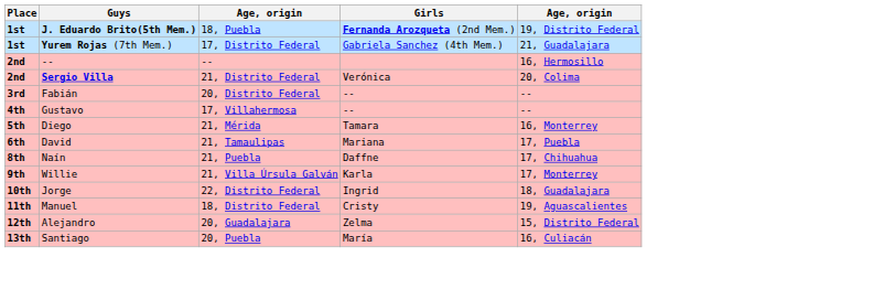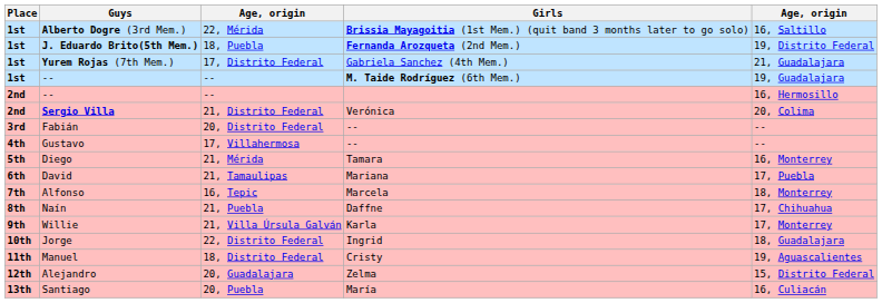 <table class="wikitable">
 <tr>
 <th>Place</th>
 <th>Guys</th>
 <th>Age, origin</th>
 <th>Girls</th>
 <th>Age, origin</th>
+</tr>
+<tr style="background-color: #BFE4FF">
+<td><strong>1st</strong></td>
+<td><strong>Alberto Dogre</strong> (3rd Mem.)</td>
+<td>22, <a href='#'>Mérida</a></td>
+<td><strong><a href='#'>Brissia Mayagoitia</a></strong> (1st Mem.) (quit band 3 months later to go solo)</td>
+<td>16, <a href='#'>Saltillo</a></td>
 </tr>
 <tr style="background-color: #BFE4FF">
 <td><strong>1st</strong></td>
 <td><strong>J. Eduardo Brito(5th Mem.)</strong></td>
 <td>18, <a href='#'>Puebla</a></td>
 <td><strong><a href='#'>Fernanda Arozqueta</a></strong> (2nd Mem.)</td>
 <td>19, <a href='#'>Distrito Federal</a></td>
 </tr>
 <tr style="background-color: #BFE4FF">
 <td><strong>1st</strong></td>
 <td><strong>Yurem Rojas</strong> (7th Mem.)</td>
 <td>17, <a href='#'>Distrito Federal</a></td>
 <td><a href='#'>Gabriela Sanchez</a> (4th Mem.)</td>
 <td>21, <a href='#'>Guadalajara</a></td>
+</tr>
+<tr style="background-color: #BFE4FF">
+<td><strong>1st</strong></td>
+<td>--</td>
+<td>--</td>
+<td><strong>M. Taide Rodríguez</strong> (6th Mem.)</td>
+<td>19, <a href='#'>Guadalajara</a></td>
 </tr>
 <tr style="background:#FFBFBF">
 <td><strong>2nd</strong></td>
 <td>--</td>
 <td>--</td>
 <td><strong></strong></td>
 <td>16, <a href='#'>Hermosillo</a></td>
 </tr>
 <tr style="background:#FFBFBF">
 <td><strong>2nd</strong></td>
 <td><strong><a href='#'>Sergio Villa</a></strong></td>
 <td>21, <a href='#'>Distrito Federal</a></td>
 <td>Verónica</td>
 <td>20, <a href='#'>Colima</a></td>
 </tr>
 <tr style="background:#FFBFBF">
 <td><strong>3rd</strong></td>
 <td>Fabián</td>
 <td>20, <a href='#'>Distrito Federal</a></td>
 <td>--</td>
 <td>--</td>
 </tr>
 <tr style="background:#FFBFBF">
 <td><strong>4th</strong></td>
 <td>Gustavo</td>
 <td>17, <a href='#'>Villahermosa</a></td>
 <td>--</td>
 <td>--</td>
 </tr>
 <tr style="background:#FFBFBF">
 <td><strong>5th</strong></td>
 <td>Diego</td>
 <td>21, <a href='#'>Mérida</a></td>
 <td>Tamara</td>
 <td>16, <a href='#'>Monterrey</a></td>
 </tr>
 <tr style="background:#FFBFBF">
 <td><strong>6th</strong></td>
 <td>David</td>
 <td>21, <a href='#'>Tamaulipas</a></td>
 <td>Mariana</td>
 <td>17, <a href='#'>Puebla</a></td>
 </tr>
 <tr style="background:#FFBFBF">
+<td><strong>7th</strong></td>
+<td>Alfonso</td>
+<td>16, <a href='#'>Tepic</a></td>
+<td>Marcela</td>
+<td>18, <a href='#'>Monterrey</a></td>
+</tr>
+<tr style="background:#FFBFBF">
 <td><strong>8th</strong></td>
 <td>Naín</td>
 <td>21, <a href='#'>Puebla</a></td>
 <td>Daffne</td>
 <td>17, <a href='#'>Chihuahua</a></td>
 </tr>
 <tr style="background:#FFBFBF">
 <td><strong>9th</strong></td>
 <td>Willie</td>
 <td>21, <a href='#'>Villa Úrsula Galván</a></td>
 <td>Karla</td>
 <td>17, <a href='#'>Monterrey</a></td>
 </tr>
 <tr style="background:#FFBFBF">
 <td><strong>10th</strong></td>
 <td>Jorge</td>
 <td>22, <a href='#'>Distrito Federal</a></td>
 <td>Ingrid</td>
 <td>18, <a href='#'>Guadalajara</a></td>
 </tr>
 <tr style="background:#FFBFBF">
 <td><strong>11th</strong></td>
 <td>Manuel</td>
 <td>18, <a href='#'>Distrito Federal</a></td>
 <td>Cristy</td>
 <td>19, <a href='#'>Aguascalientes</a></td>
 </tr>
 <tr style="background:#FFBFBF">
 <td><strong>12th</strong></td>
 <td>Alejandro</td>
 <td>20, <a href='#'>Guadalajara</a></td>
 <td>Zelma</td>
 <td>15, <a href='#'>Distrito Federal</a></td>
 </tr>
 <tr style="background:#FFBFBF">
 <td><strong>13th</strong></td>
 <td>Santiago</td>
 <td>20, <a href='#'>Puebla</a></td>
 <td>María</td>
 <td>16, <a href='#'>Culiacán</a></td>
 </tr>
 </table>
